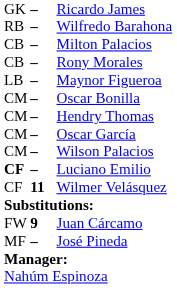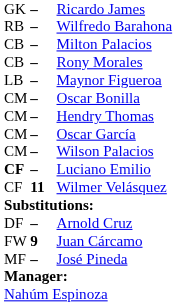 <table style="font-size: 90%" cellspacing="0" cellpadding="0">
 <tr>
 <td colspan=4></td>
 </tr>
 <tr>
 <th width="25"></th>
 <th width="25"></th>
 </tr>
 <tr>
 <td>GK</td>
 <td><strong>–</strong></td>
 <td> <a href='#'>Ricardo James</a></td>
 </tr>
 <tr>
 <td>RB</td>
 <td><strong>–</strong></td>
 <td> <a href='#'>Wilfredo Barahona</a></td>
 </tr>
 <tr>
 <td>CB</td>
 <td><strong>–</strong></td>
 <td> <a href='#'>Milton Palacios</a></td>
 </tr>
 <tr>
 <td>CB</td>
 <td><strong>–</strong></td>
 <td> <a href='#'>Rony Morales</a></td>
 <td></td>
 <td></td>
 </tr>
 <tr>
 <td>LB</td>
 <td><strong>–</strong></td>
 <td> <a href='#'>Maynor Figueroa</a></td>
 </tr>
 <tr>
 <td>CM</td>
 <td><strong>–</strong></td>
 <td> <a href='#'>Oscar Bonilla</a></td>
 </tr>
 <tr>
 <td>CM</td>
 <td><strong>–</strong></td>
 <td> <a href='#'>Hendry Thomas</a></td>
 </tr>
 <tr>
 <td>CM</td>
 <td><strong>–</strong></td>
 <td> <a href='#'>Oscar García</a></td>
 </tr>
 <tr>
 <td>CM</td>
 <td><strong>–</strong></td>
 <td><a href='#'>Wilson Palacios</a></td>
 </tr>
 <tr>
 <td><strong>CF</strong></td>
 <td><strong>–</strong></td>
 <td> <a href='#'>Luciano Emilio</a></td>
 <td></td>
 <td></td>
 </tr>
 <tr>
 <td>CF</td>
 <td><strong>11</strong></td>
 <td> <a href='#'>Wilmer Velásquez</a></td>
 <td></td>
 <td></td>
 </tr>
 <tr>
 <td colspan=3><strong>Substitutions:</strong></td>
 </tr>
 <tr>
+<td>DF</td>
+<td><strong>–</strong></td>
+<td> <a href='#'>Arnold Cruz</a></td>
+<td></td>
+<td></td>
+</tr>
+<tr>
 <td>FW</td>
 <td><strong>9</strong></td>
 <td> <a href='#'>Juan Cárcamo</a></td>
 <td></td>
 <td></td>
 </tr>
 <tr>
 <td>MF</td>
 <td><strong>–</strong></td>
 <td> <a href='#'>José Pineda</a></td>
 <td></td>
 <td></td>
 </tr>
 <tr>
 <td colspan=3><strong>Manager:</strong></td>
 </tr>
 <tr>
 <td colspan=3><a href='#'>Nahúm Espinoza</a></td>
 </tr>
 </table>
